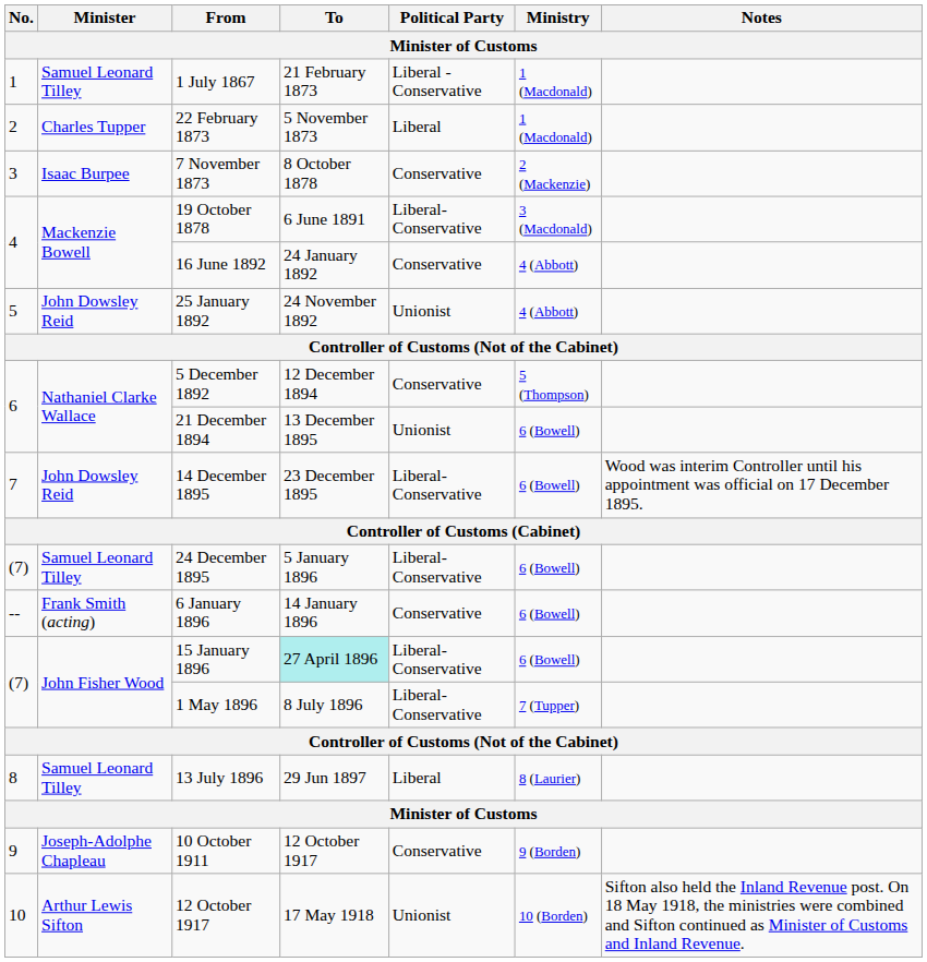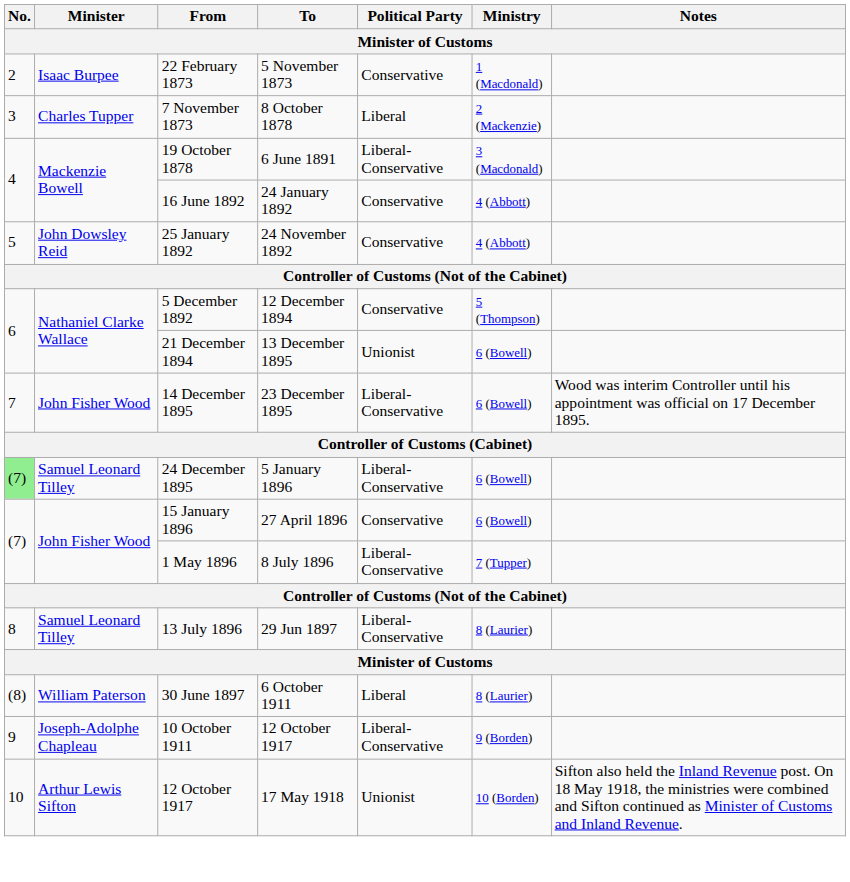 <table class="wikitable">
 <tr>
 <th>No.</th>
 <th>Minister</th>
 <th>From</th>
 <th>To</th>
 <th>Political Party</th>
 <th>Ministry</th>
 <th width=35%>Notes</th>
 </tr>
 <tr>
 <th colspan="7">Minister of Customs</th>
 </tr>
 <tr>
-<td>1</td>
-<td><a href='#'>Samuel Leonard Tilley</a></td>
-<td>1 July 1867</td>
-<td>21 February 1873</td>
-<td>Liberal -Conservative</td>
-<td><small><a href='#'>1</a> (<a href='#'>Macdonald</a>)</small></td>
-<td></td>
-</tr>
-<tr>
 <td>2</td>
-<td><a href='#'>Charles Tupper</a></td>
+<td><a href='#'>Isaac Burpee</a></td>
 <td>22 February 1873</td>
 <td>5 November 1873</td>
-<td>Liberal</td>
+<td>Conservative</td>
 <td><small><a href='#'>1</a> (<a href='#'>Macdonald</a>)</small></td>
 <td></td>
 </tr>
 <tr>
 <td>3</td>
-<td><a href='#'>Isaac Burpee</a></td>
+<td><a href='#'>Charles Tupper</a></td>
 <td>7 November 1873</td>
 <td>8 October 1878</td>
-<td>Conservative</td>
+<td>Liberal</td>
 <td><small><a href='#'>2</a> (<a href='#'>Mackenzie</a>)</small></td>
 <td></td>
 </tr>
 <tr>
 <td rowspan="2">4</td>
 <td rowspan="2"><a href='#'>Mackenzie Bowell</a></td>
 <td>19 October 1878</td>
 <td>6 June 1891</td>
 <td>Liberal-Conservative</td>
 <td><small><a href='#'>3</a> (<a href='#'>Macdonald</a>)</small></td>
 <td></td>
 </tr>
 <tr>
 <td>16 June 1892</td>
 <td>24 January 1892</td>
 <td>Conservative</td>
 <td><small><a href='#'>4</a> (<a href='#'>Abbott</a>)</small></td>
 <td></td>
 </tr>
 <tr>
 <td>5</td>
 <td><a href='#'>John Dowsley Reid</a></td>
 <td>25 January 1892</td>
 <td>24 November 1892</td>
-<td>Unionist</td>
+<td>Conservative</td>
 <td><small><a href='#'>4</a> (<a href='#'>Abbott</a>)</small></td>
 <td></td>
 </tr>
 <tr>
 <th colspan="7">Controller of Customs (Not of the Cabinet)</th>
 </tr>
 <tr>
 <td rowspan="2">6</td>
 <td rowspan="2"><a href='#'>Nathaniel Clarke Wallace</a></td>
 <td>5 December 1892</td>
 <td>12 December 1894</td>
 <td>Conservative</td>
 <td><small><a href='#'>5</a> (<a href='#'>Thompson</a>)</small></td>
 <td></td>
 </tr>
 <tr>
 <td>21 December 1894</td>
 <td>13 December 1895</td>
 <td>Unionist</td>
 <td><small><a href='#'>6</a> (<a href='#'>Bowell</a>)</small></td>
 <td></td>
 </tr>
 <tr>
 <td>7</td>
-<td><a href='#'>John Dowsley Reid</a></td>
+<td><a href='#'>John Fisher Wood</a></td>
 <td>14 December 1895</td>
 <td>23 December 1895</td>
 <td>Liberal-Conservative</td>
 <td><small><a href='#'>6</a> (<a href='#'>Bowell</a>)</small></td>
 <td>Wood was interim Controller until his appointment was official on 17 December 1895.</td>
 </tr>
 <tr>
 <th colspan="7">Controller of Customs (Cabinet)</th>
 </tr>
 <tr>
-<td>(7)</td>
+<td style="background: lightgreen;">(7)</td>
 <td><a href='#'>Samuel Leonard Tilley</a></td>
 <td>24 December 1895</td>
 <td>5 January 1896</td>
 <td>Liberal-Conservative</td>
 <td><small><a href='#'>6</a> (<a href='#'>Bowell</a>)</small></td>
 <td></td>
 </tr>
 <tr>
-<td>--</td>
-<td><a href='#'>Frank Smith</a> (<em>acting</em>)</td>
-<td>6 January 1896</td>
-<td>14 January 1896</td>
-<td>Conservative</td>
-<td><small><a href='#'>6</a> (<a href='#'>Bowell</a>)</small></td>
-<td></td>
-</tr>
-<tr>
 <td rowspan="2">(7)</td>
 <td rowspan="2"><a href='#'>John Fisher Wood</a></td>
 <td>15 January 1896</td>
-<td style="background: paleturquoise;">27 April 1896</td>
-<td>Liberal-Conservative</td>
+<td>27 April 1896</td>
+<td>Conservative</td>
 <td><small><a href='#'>6</a> (<a href='#'>Bowell</a>)</small></td>
 <td></td>
 </tr>
 <tr>
 <td>1 May 1896</td>
 <td>8 July 1896</td>
 <td>Liberal-Conservative</td>
 <td><small><a href='#'>7</a> (<a href='#'>Tupper</a>)</small></td>
 <td></td>
 </tr>
 <tr>
 <th colspan="7">Controller of Customs (Not of the Cabinet)</th>
 </tr>
 <tr>
 <td>8</td>
 <td><a href='#'>Samuel Leonard Tilley</a></td>
 <td>13 July 1896</td>
 <td>29 Jun 1897</td>
-<td>Liberal</td>
+<td>Liberal-Conservative</td>
 <td><small><a href='#'>8</a> (<a href='#'>Laurier</a>)</small></td>
 <td></td>
 </tr>
 <tr>
 <th colspan="7">Minister of Customs</th>
 </tr>
 <tr>
+<td>(8)</td>
+<td><a href='#'>William Paterson</a></td>
+<td>30 June 1897</td>
+<td>6 October 1911</td>
+<td>Liberal</td>
+<td><small><a href='#'>8</a> (<a href='#'>Laurier</a>)</small></td>
+<td></td>
+</tr>
+<tr>
 <td>9</td>
 <td><a href='#'>Joseph-Adolphe Chapleau</a></td>
 <td>10 October 1911</td>
 <td>12 October 1917</td>
-<td>Conservative</td>
+<td>Liberal-Conservative</td>
 <td><small><a href='#'>9</a> (<a href='#'>Borden</a>)</small></td>
 <td></td>
 </tr>
 <tr>
 <td>10</td>
 <td><a href='#'>Arthur Lewis Sifton</a></td>
 <td>12 October 1917</td>
 <td>17 May 1918</td>
 <td>Unionist</td>
 <td><small><a href='#'>10</a> (<a href='#'>Borden</a>)</small></td>
 <td>Sifton also held the <a href='#'>Inland Revenue</a> post. On 18 May 1918, the ministries were combined and Sifton continued as <a href='#'>Minister of Customs and Inland Revenue</a>.</td>
 </tr>
 </table>
